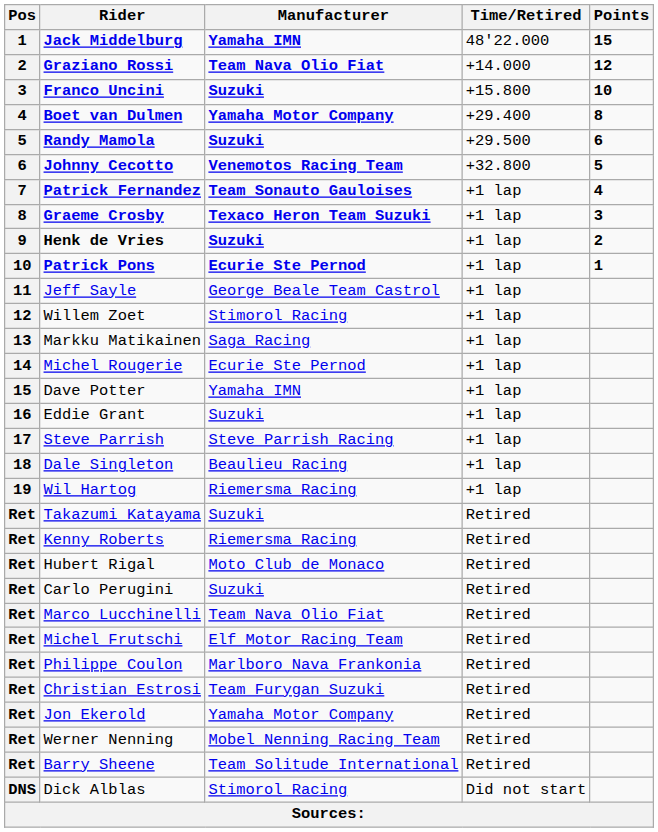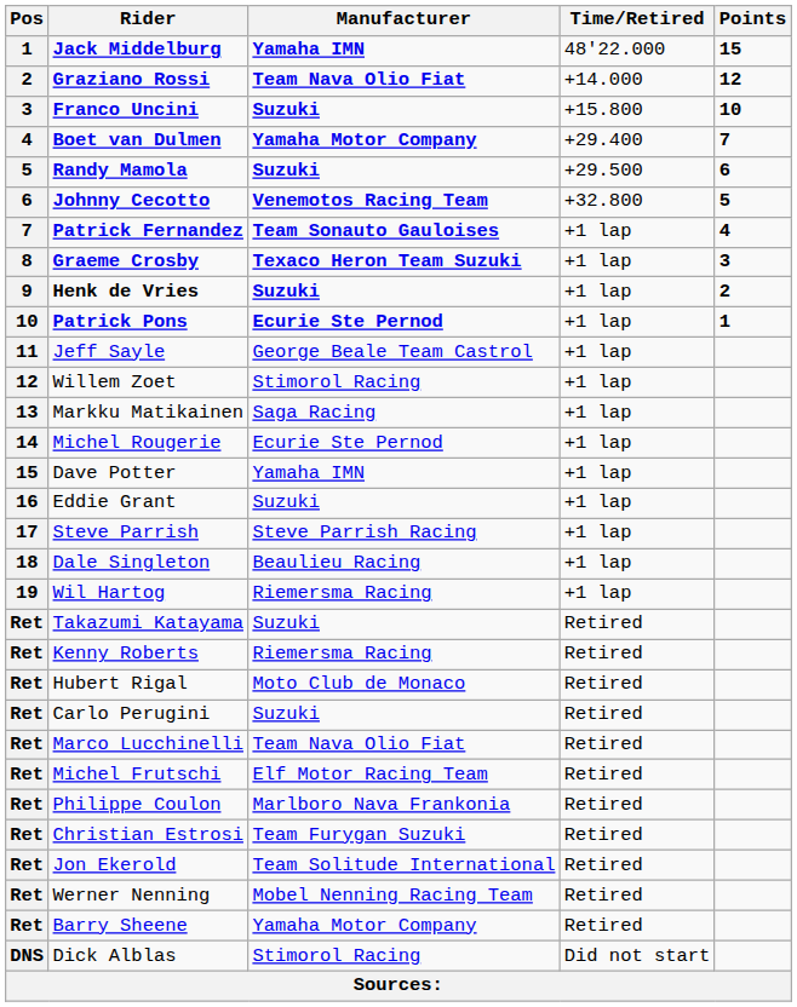 <table class="wikitable" style="font-size: 95%;">
 <tr>
 <th>Pos</th>
 <th>Rider</th>
 <th>Manufacturer</th>
 <th>Time/Retired</th>
 <th>Points</th>
 </tr>
 <tr>
 <th>1</th>
 <td> <strong><a href='#'>Jack Middelburg</a></strong></td>
 <td><strong><a href='#'>Yamaha IMN</a></strong></td>
 <td>48'22.000</td>
 <td><strong>15</strong></td>
 </tr>
 <tr>
 <th>2</th>
 <td> <strong><a href='#'>Graziano Rossi</a></strong></td>
 <td><strong><a href='#'>Team Nava Olio Fiat</a></strong></td>
 <td>+14.000</td>
 <td><strong>12</strong></td>
 </tr>
 <tr>
 <th>3</th>
 <td> <strong><a href='#'>Franco Uncini</a></strong></td>
 <td><strong><a href='#'>Suzuki</a></strong></td>
 <td>+15.800</td>
 <td><strong>10</strong></td>
 </tr>
 <tr>
 <th>4</th>
 <td> <strong><a href='#'>Boet van Dulmen</a></strong></td>
 <td><strong><a href='#'>Yamaha Motor Company</a></strong></td>
 <td>+29.400</td>
-<td><strong>8</strong></td>
+<td><strong>7</strong></td>
 </tr>
 <tr>
 <th>5</th>
 <td> <strong><a href='#'>Randy Mamola</a></strong></td>
 <td><strong><a href='#'>Suzuki</a></strong></td>
 <td>+29.500</td>
 <td><strong>6</strong></td>
 </tr>
 <tr>
 <th>6</th>
 <td> <strong><a href='#'>Johnny Cecotto</a></strong></td>
 <td><strong><a href='#'>Venemotos Racing Team</a></strong></td>
 <td>+32.800</td>
 <td><strong>5</strong></td>
 </tr>
 <tr>
 <th>7</th>
 <td> <strong><a href='#'>Patrick Fernandez</a></strong></td>
 <td><strong><a href='#'>Team Sonauto Gauloises</a></strong></td>
 <td>+1 lap</td>
 <td><strong>4</strong></td>
 </tr>
 <tr>
 <th>8</th>
 <td> <strong><a href='#'>Graeme Crosby</a></strong></td>
 <td><strong><a href='#'>Texaco Heron Team Suzuki</a></strong></td>
 <td>+1 lap</td>
 <td><strong>3</strong></td>
 </tr>
 <tr>
 <th>9</th>
 <td> <strong>Henk de Vries</strong></td>
 <td><strong><a href='#'>Suzuki</a></strong></td>
 <td>+1 lap</td>
 <td><strong>2</strong></td>
 </tr>
 <tr>
 <th>10</th>
 <td> <strong><a href='#'>Patrick Pons</a></strong></td>
 <td><strong><a href='#'>Ecurie Ste Pernod</a></strong></td>
 <td>+1 lap</td>
 <td><strong>1</strong></td>
 </tr>
 <tr>
 <th>11</th>
 <td> <a href='#'>Jeff Sayle</a></td>
 <td><a href='#'>George Beale Team Castrol</a></td>
 <td>+1 lap</td>
 <td></td>
 </tr>
 <tr>
 <th>12</th>
 <td> Willem Zoet</td>
 <td><a href='#'>Stimorol Racing</a></td>
 <td>+1 lap</td>
 <td></td>
 </tr>
 <tr>
 <th>13</th>
 <td> Markku Matikainen</td>
 <td><a href='#'>Saga Racing</a></td>
 <td>+1 lap</td>
 <td></td>
 </tr>
 <tr>
 <th>14</th>
 <td> <a href='#'>Michel Rougerie</a></td>
 <td><a href='#'>Ecurie Ste Pernod</a></td>
 <td>+1 lap</td>
 <td></td>
 </tr>
 <tr>
 <th>15</th>
 <td> Dave Potter</td>
 <td><a href='#'>Yamaha IMN</a></td>
 <td>+1 lap</td>
 <td></td>
 </tr>
 <tr>
 <th>16</th>
 <td> Eddie Grant</td>
 <td><a href='#'>Suzuki</a></td>
 <td>+1 lap</td>
 <td></td>
 </tr>
 <tr>
 <th>17</th>
 <td> <a href='#'>Steve Parrish</a></td>
 <td><a href='#'>Steve Parrish Racing</a></td>
 <td>+1 lap</td>
 <td></td>
 </tr>
 <tr>
 <th>18</th>
 <td> <a href='#'>Dale Singleton</a></td>
 <td><a href='#'>Beaulieu Racing</a></td>
 <td>+1 lap</td>
 <td></td>
 </tr>
 <tr>
 <th>19</th>
 <td> <a href='#'>Wil Hartog</a></td>
 <td><a href='#'>Riemersma Racing</a></td>
 <td>+1 lap</td>
 <td></td>
 </tr>
 <tr>
 <th>Ret</th>
 <td> <a href='#'>Takazumi Katayama</a></td>
 <td><a href='#'>Suzuki</a></td>
 <td>Retired</td>
 <td></td>
 </tr>
 <tr>
 <th>Ret</th>
 <td> <a href='#'>Kenny Roberts</a></td>
 <td><a href='#'>Riemersma Racing</a></td>
 <td>Retired</td>
 <td></td>
 </tr>
 <tr>
 <th>Ret</th>
 <td> Hubert Rigal</td>
 <td><a href='#'>Moto Club de Monaco</a></td>
 <td>Retired</td>
 <td></td>
 </tr>
 <tr>
 <th>Ret</th>
 <td> Carlo Perugini</td>
 <td><a href='#'>Suzuki</a></td>
 <td>Retired</td>
 <td></td>
 </tr>
 <tr>
 <th>Ret</th>
 <td> <a href='#'>Marco Lucchinelli</a></td>
 <td><a href='#'>Team Nava Olio Fiat</a></td>
 <td>Retired</td>
 <td></td>
 </tr>
 <tr>
 <th>Ret</th>
 <td> <a href='#'>Michel Frutschi</a></td>
 <td><a href='#'>Elf Motor Racing Team</a></td>
 <td>Retired</td>
 <td></td>
 </tr>
 <tr>
 <th>Ret</th>
 <td> <a href='#'>Philippe Coulon</a></td>
 <td><a href='#'>Marlboro Nava Frankonia</a></td>
 <td>Retired</td>
 <td></td>
 </tr>
 <tr>
 <th>Ret</th>
 <td> <a href='#'>Christian Estrosi</a></td>
 <td><a href='#'>Team Furygan Suzuki</a></td>
 <td>Retired</td>
 <td></td>
 </tr>
 <tr>
 <th>Ret</th>
 <td> <a href='#'>Jon Ekerold</a></td>
-<td><a href='#'>Yamaha Motor Company</a></td>
+<td><a href='#'>Team Solitude International</a></td>
 <td>Retired</td>
 <td></td>
 </tr>
 <tr>
 <th>Ret</th>
 <td> Werner Nenning</td>
 <td><a href='#'>Mobel Nenning Racing Team</a></td>
 <td>Retired</td>
 <td></td>
 </tr>
 <tr>
 <th>Ret</th>
 <td> <a href='#'>Barry Sheene</a></td>
-<td><a href='#'>Team Solitude International</a></td>
+<td><a href='#'>Yamaha Motor Company</a></td>
 <td>Retired</td>
 <td></td>
 </tr>
 <tr>
 <th>DNS</th>
 <td> Dick Alblas</td>
 <td><a href='#'>Stimorol Racing</a></td>
 <td>Did not start</td>
 <td></td>
 </tr>
 <tr>
 <th colspan=8>Sources:</th>
 </tr>
 </table>
